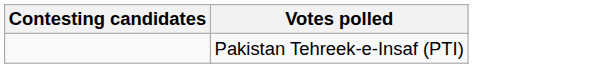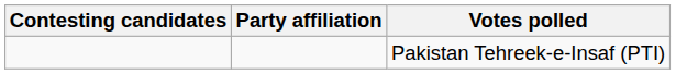 <table class="wikitable sortable">
 <tr>
 <th>Contesting candidates</th>
+<th>Party affiliation</th>
 <th>Votes polled</th>
 </tr>
 <tr>
 <td></td>
+<td></td>
 <td>Pakistan Tehreek-e-Insaf (PTI)</td>
 </tr>
 </table>
